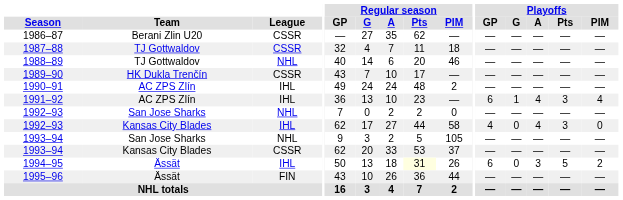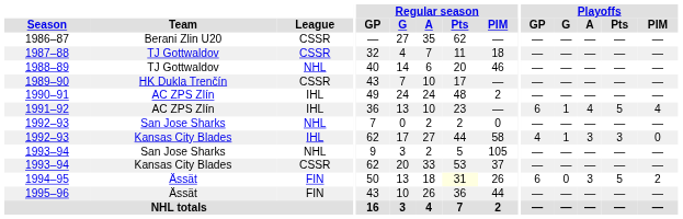 <table border="0" cellpadding="1" cellspacing="0" style="text-align:center; width:60em">
 <tr bgcolor="#e0e0e0">
 <th colspan="3" bgcolor="#ffffff"></th>
 <th rowspan="100" bgcolor="#ffffff"></th>
 <th colspan="5"><a href='#'>Regular season</a></th>
 <th rowspan="100" bgcolor="#ffffff"></th>
 <th colspan="5"><a href='#'>Playoffs</a></th>
 </tr>
 <tr bgcolor="#e0e0e0">
 <th><a href='#'>Season</a></th>
 <th>Team</th>
 <th>League</th>
 <th>GP</th>
 <th><a href='#'>G</a></th>
 <th><a href='#'>A</a></th>
 <th><a href='#'>Pts</a></th>
 <th><a href='#'>PIM</a></th>
 <th>GP</th>
 <th>G</th>
 <th>A</th>
 <th>Pts</th>
 <th>PIM</th>
 </tr>
 <tr>
 <td>1986–87</td>
 <td>Berani Zlin U20</td>
 <td>CSSR</td>
 <td>—</td>
 <td>27</td>
 <td>35</td>
 <td>62</td>
 <td>—</td>
 <td>—</td>
 <td>—</td>
 <td>—</td>
 <td>—</td>
 <td>—</td>
 </tr>
 <tr bgcolor="#f0f0f0">
 <td><a href='#'>1987–88</a></td>
 <td><a href='#'>TJ Gottwaldov</a></td>
 <td><a href='#'>CSSR</a></td>
 <td>32</td>
 <td>4</td>
 <td>7</td>
 <td>11</td>
 <td>18</td>
 <td>—</td>
 <td>—</td>
 <td>—</td>
 <td>—</td>
 <td>—</td>
 </tr>
 <tr>
 <td><a href='#'>1988–89</a></td>
 <td>TJ Gottwaldov</td>
 <td><a href='#'>NHL</a></td>
 <td>40</td>
 <td>14</td>
 <td>6</td>
 <td>20</td>
 <td>46</td>
 <td>—</td>
 <td>—</td>
 <td>—</td>
 <td>—</td>
 <td>—</td>
 </tr>
 <tr bgcolor="#f0f0f0">
 <td><a href='#'>1989–90</a></td>
 <td><a href='#'>HK Dukla Trenčín</a></td>
 <td>CSSR</td>
 <td>43</td>
 <td>7</td>
 <td>10</td>
 <td>17</td>
 <td>—</td>
 <td>—</td>
 <td>—</td>
 <td>—</td>
 <td>—</td>
 <td>—</td>
 </tr>
 <tr>
 <td><a href='#'>1990–91</a></td>
 <td><a href='#'>AC ZPS Zlín</a></td>
 <td>IHL</td>
 <td>49</td>
 <td>24</td>
 <td>24</td>
 <td>48</td>
 <td>2</td>
 <td>—</td>
 <td>—</td>
 <td>—</td>
 <td>—</td>
 <td>—</td>
 </tr>
 <tr bgcolor="#f0f0f0">
 <td><a href='#'>1991–92</a></td>
 <td>AC ZPS Zlín</td>
 <td>IHL</td>
 <td>36</td>
 <td>13</td>
 <td>10</td>
 <td>23</td>
 <td>—</td>
 <td>6</td>
 <td>1</td>
 <td>4</td>
-<td>3</td>
+<td>5</td>
 <td>4</td>
 </tr>
 <tr>
 <td><a href='#'>1992–93</a></td>
 <td><a href='#'>San Jose Sharks</a></td>
 <td><a href='#'>NHL</a></td>
 <td>7</td>
 <td>0</td>
 <td>2</td>
 <td>2</td>
 <td>0</td>
 <td>—</td>
 <td>—</td>
 <td>—</td>
 <td>—</td>
 <td>—</td>
 </tr>
 <tr bgcolor="#f0f0f0">
 <td><a href='#'>1992–93</a></td>
 <td><a href='#'>Kansas City Blades</a></td>
 <td><a href='#'>IHL</a></td>
 <td>62</td>
 <td>17</td>
 <td>27</td>
 <td>44</td>
 <td>58</td>
 <td>4</td>
-<td>0</td>
-<td>4</td>
+<td>1</td>
+<td>3</td>
 <td>3</td>
 <td>0</td>
 </tr>
 <tr>
 <td><a href='#'>1993–94</a></td>
 <td>San Jose Sharks</td>
 <td>NHL</td>
 <td>9</td>
 <td>3</td>
 <td>2</td>
 <td>5</td>
 <td>105</td>
 <td>—</td>
 <td>—</td>
 <td>—</td>
 <td>—</td>
 <td>—</td>
 </tr>
 <tr bgcolor="#f0f0f0">
 <td><a href='#'>1993–94</a></td>
 <td>Kansas City Blades</td>
 <td>CSSR</td>
 <td>62</td>
 <td>20</td>
 <td>33</td>
 <td>53</td>
 <td>37</td>
 <td>—</td>
 <td>—</td>
 <td>—</td>
 <td>—</td>
 <td>—</td>
 </tr>
 <tr>
 <td><a href='#'>1994–95</a></td>
 <td><a href='#'>Ässät</a></td>
-<td><a href='#'>IHL</a></td>
+<td><a href='#'>FIN</a></td>
 <td>50</td>
 <td>13</td>
 <td>18</td>
 <td style="background: lightyellow;">31</td>
 <td>26</td>
 <td>6</td>
 <td>0</td>
 <td>3</td>
 <td>5</td>
 <td>2</td>
 </tr>
 <tr bgcolor="#f0f0f0">
 <td><a href='#'>1995–96</a></td>
 <td>Ässät</td>
 <td>FIN</td>
 <td>43</td>
 <td>10</td>
 <td>26</td>
 <td>36</td>
 <td>44</td>
 <td>—</td>
 <td>—</td>
 <td>—</td>
 <td>—</td>
 <td>—</td>
 </tr>
 <tr bgcolor="#e0e0e0">
 <th colspan="3">NHL totals</th>
 <th>16</th>
 <th>3</th>
 <th>4</th>
 <th>7</th>
 <th>2</th>
 <th>—</th>
 <th>—</th>
 <th>—</th>
 <th>—</th>
 <th>—</th>
 </tr>
 </table>
